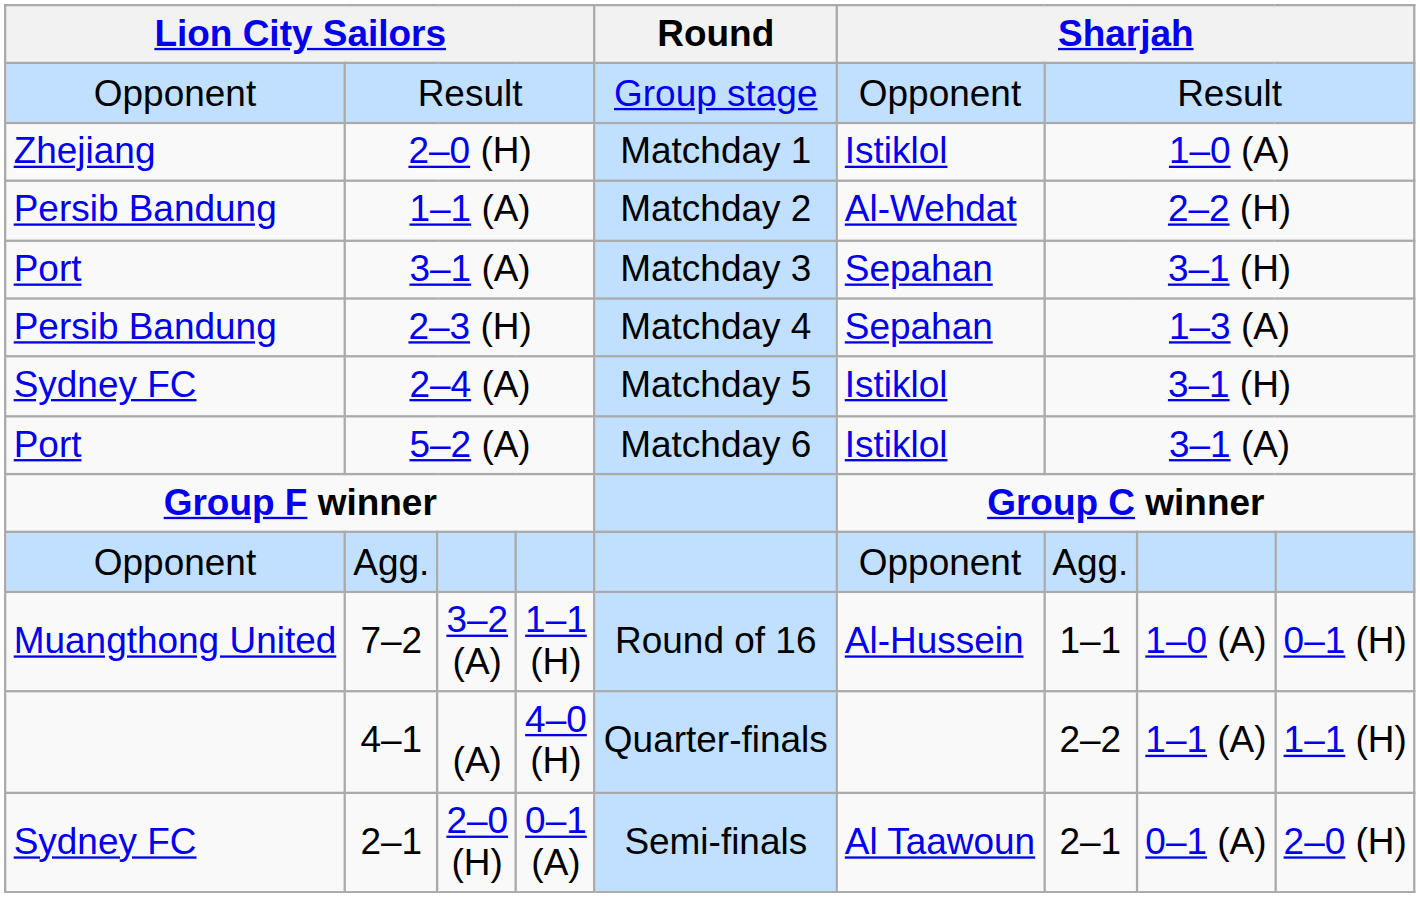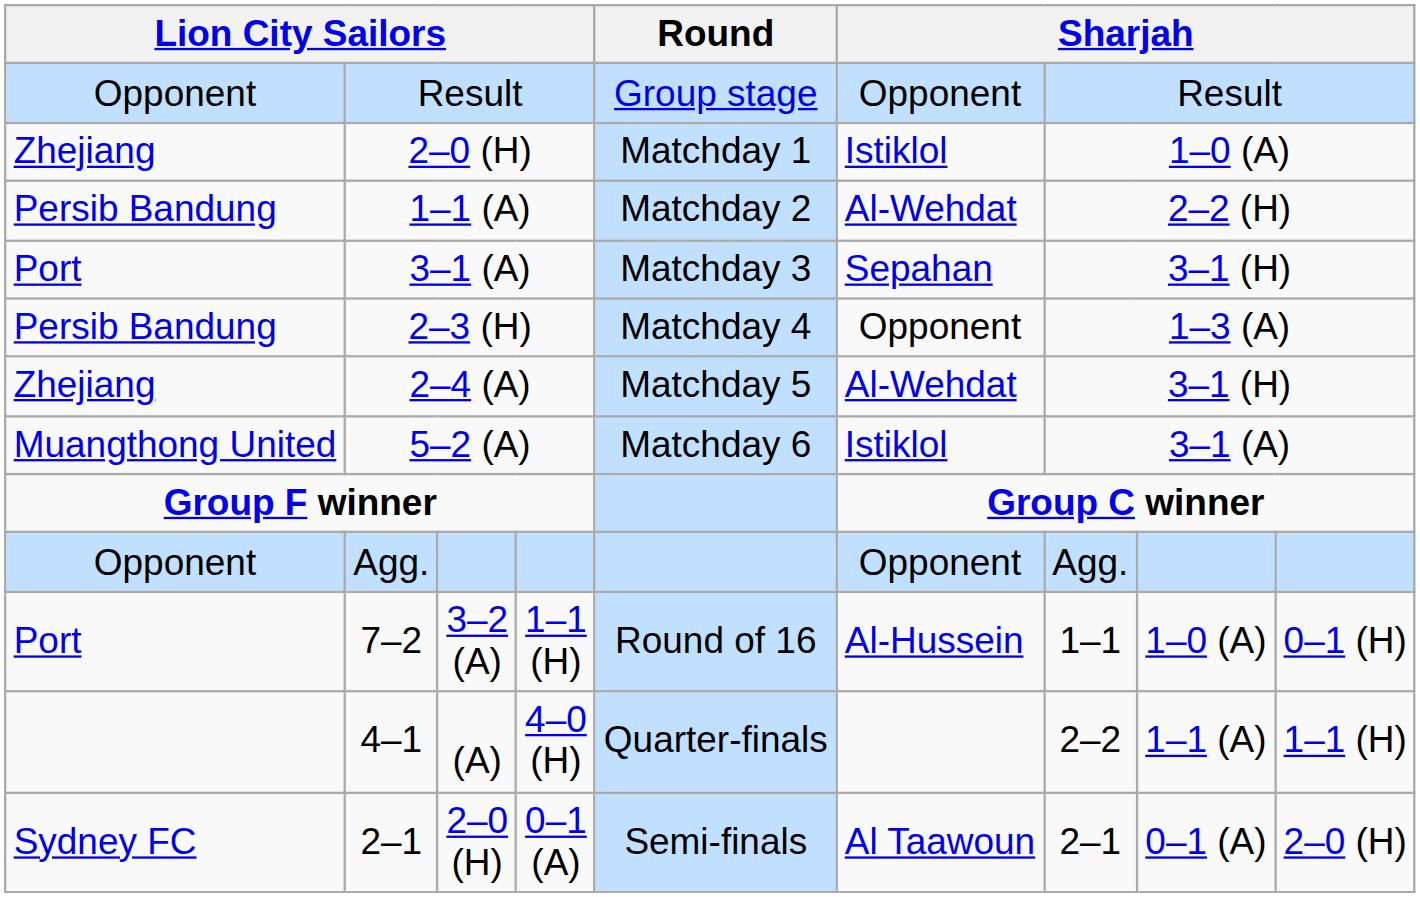 <table class="wikitable" style="text-align:center">
 <tr>
 <th colspan="4"><a href='#'>Lion City Sailors</a> </th>
 <th>Round</th>
 <th colspan="4"> <a href='#'>Sharjah</a></th>
 </tr>
 <tr bgcolor="#c1e0ff">
 <td>Opponent</td>
 <td colspan="3">Result</td>
 <td><a href='#'>Group stage</a></td>
 <td>Opponent</td>
 <td colspan="3">Result</td>
 </tr>
 <tr>
 <td align="left"> <a href='#'>Zhejiang</a></td>
 <td colspan="3"><a href='#'>2–0</a> (H)</td>
 <td bgcolor="#c1e0ff">Matchday 1</td>
 <td align="left"> <a href='#'>Istiklol</a></td>
 <td colspan="3"><a href='#'>1–0</a> (A)</td>
 </tr>
 <tr>
 <td align="left"> <a href='#'>Persib Bandung</a></td>
 <td colspan="3"><a href='#'>1–1</a> (A)</td>
 <td bgcolor="#c1e0ff">Matchday 2</td>
 <td align="left"> <a href='#'>Al-Wehdat</a></td>
 <td colspan="3"><a href='#'>2–2</a> (H)</td>
 </tr>
 <tr>
 <td align="left"> <a href='#'>Port</a></td>
 <td colspan="3"><a href='#'>3–1</a> (A)</td>
 <td bgcolor="#c1e0ff">Matchday 3</td>
 <td align="left"> <a href='#'>Sepahan</a></td>
 <td colspan="3"><a href='#'>3–1</a> (H)</td>
 </tr>
 <tr>
 <td align="left"> <a href='#'>Persib Bandung</a></td>
 <td colspan="3"><a href='#'>2–3</a> (H)</td>
 <td bgcolor="#c1e0ff">Matchday 4</td>
-<td align="left"> <a href='#'>Sepahan</a></td>
+<td>Opponent</td>
 <td colspan="3"><a href='#'>1–3</a> (A)</td>
 </tr>
 <tr>
-<td align="left"> <a href='#'>Sydney FC</a></td>
+<td align="left"> <a href='#'>Zhejiang</a></td>
 <td colspan="3"><a href='#'>2–4</a> (A)</td>
 <td bgcolor="#c1e0ff">Matchday 5</td>
-<td align="left"> <a href='#'>Istiklol</a></td>
+<td align="left"> <a href='#'>Al-Wehdat</a></td>
 <td colspan="3"><a href='#'>3–1</a> (H)</td>
 </tr>
 <tr>
-<td align="left"> <a href='#'>Port</a></td>
+<td align="left"> <a href='#'>Muangthong United</a></td>
 <td colspan="3"><a href='#'>5–2</a> (A)</td>
 <td bgcolor="#c1e0ff">Matchday 6</td>
 <td align="left"> <a href='#'>Istiklol</a></td>
 <td colspan="3"><a href='#'>3–1</a> (A)</td>
 </tr>
 <tr>
 <td colspan="4" valign="top" align="center"><strong><a href='#'>Group F</a> winner</strong> </td>
 <td bgcolor="#c1e0ff"></td>
 <td colspan="4" valign="top" align="center"><strong><a href='#'>Group C</a> winner</strong> </td>
 </tr>
 <tr bgcolor="#c1e0ff">
 <td>Opponent</td>
 <td>Agg.</td>
 <td></td>
 <td></td>
 <td></td>
 <td>Opponent</td>
 <td>Agg.</td>
 <td></td>
 <td></td>
 </tr>
 <tr>
-<td align="left"> <a href='#'>Muangthong United</a></td>
+<td align="left"> <a href='#'>Port</a></td>
 <td>7–2</td>
 <td><a href='#'>3–2</a> <br>(A)</td>
 <td><a href='#'>1–1</a> <br>(H)</td>
 <td bgcolor="#c1e0ff">Round of 16</td>
 <td align="left"> <a href='#'>Al-Hussein</a></td>
 <td>1–1  </td>
 <td><a href='#'>1–0</a> (A)</td>
 <td><a href='#'>0–1</a> (H)</td>
 </tr>
 <tr>
 <td align="left"></td>
 <td>4–1</td>
 <td> <br>(A)</td>
 <td><a href='#'>4–0</a> <br>(H)</td>
 <td bgcolor="#c1e0ff">Quarter-finals</td>
 <td align="left"></td>
 <td>2–2  </td>
 <td><a href='#'>1–1</a> (A)</td>
 <td><a href='#'>1–1</a> (H)</td>
 </tr>
 <tr>
 <td align="left"> <a href='#'>Sydney FC</a></td>
 <td>2–1</td>
 <td><a href='#'>2–0</a> <br>(H)</td>
 <td><a href='#'>0–1</a> <br>(A)</td>
 <td bgcolor="#c1e0ff">Semi-finals</td>
 <td align="left"> <a href='#'>Al Taawoun</a></td>
 <td>2–1</td>
 <td><a href='#'>0–1</a> (A)</td>
 <td><a href='#'>2–0</a> (H)</td>
 </tr>
 </table>
